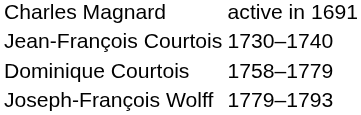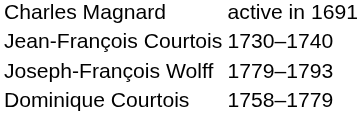 <table>
 <tr>
 <td>Charles Magnard</td>
 <td>active in 1691</td>
 </tr>
 <tr>
 <td>Jean-François Courtois</td>
 <td>1730–1740</td>
 </tr>
 <tr>
+<td>Joseph-François Wolff</td>
+<td>1779–1793</td>
+</tr>
+<tr>
 <td>Dominique Courtois</td>
 <td>1758–1779</td>
 </tr>
-<tr>
-<td>Joseph-François Wolff</td>
-<td>1779–1793</td>
-</tr>
 </table>
